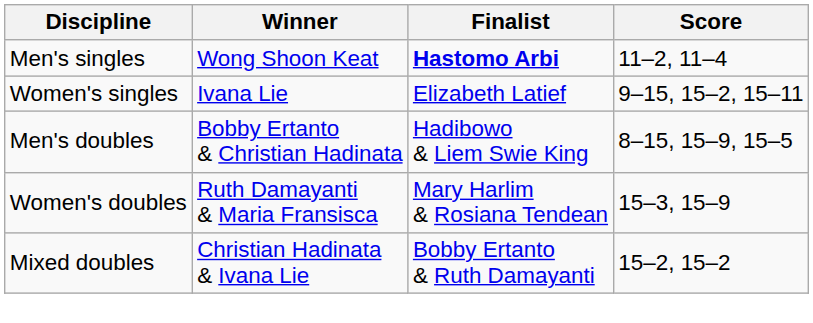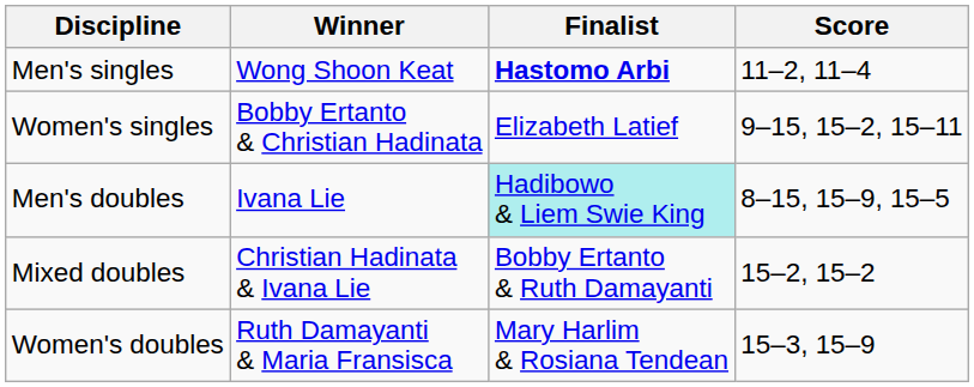 <table class=wikitable>
 <tr>
 <th>Discipline</th>
 <th>Winner</th>
 <th>Finalist</th>
 <th>Score</th>
 </tr>
 <tr>
 <td>Men's singles</td>
 <td> <a href='#'>Wong Shoon Keat</a></td>
 <td><strong> <a href='#'>Hastomo Arbi</a></strong></td>
 <td>11–2, 11–4</td>
 </tr>
 <tr>
 <td>Women's singles</td>
-<td> <a href='#'>Ivana Lie</a></td>
+<td> <a href='#'>Bobby Ertanto</a><br> & <a href='#'>Christian Hadinata</a></td>
 <td> <a href='#'>Elizabeth Latief</a></td>
 <td>9–15, 15–2, 15–11</td>
 </tr>
 <tr>
 <td>Men's doubles</td>
-<td> <a href='#'>Bobby Ertanto</a><br> & <a href='#'>Christian Hadinata</a></td>
-<td> <a href='#'>Hadibowo</a><br> & <a href='#'>Liem Swie King</a></td>
+<td> <a href='#'>Ivana Lie</a></td>
+<td style="background: paleturquoise;"> <a href='#'>Hadibowo</a><br> & <a href='#'>Liem Swie King</a></td>
 <td>8–15, 15–9, 15–5</td>
+</tr>
+<tr>
+<td>Mixed doubles</td>
+<td> <a href='#'>Christian Hadinata</a><br> & <a href='#'>Ivana Lie</a></td>
+<td> <a href='#'>Bobby Ertanto</a><br> & <a href='#'>Ruth Damayanti</a></td>
+<td>15–2, 15–2</td>
 </tr>
 <tr>
 <td>Women's doubles</td>
 <td> <a href='#'>Ruth Damayanti</a><br> & <a href='#'>Maria Fransisca</a></td>
 <td> <a href='#'>Mary Harlim</a><br> & <a href='#'>Rosiana Tendean</a></td>
 <td>15–3, 15–9</td>
 </tr>
-<tr>
-<td>Mixed doubles</td>
-<td> <a href='#'>Christian Hadinata</a><br> & <a href='#'>Ivana Lie</a></td>
-<td> <a href='#'>Bobby Ertanto</a><br> & <a href='#'>Ruth Damayanti</a></td>
-<td>15–2, 15–2</td>
-</tr>
 </table>
